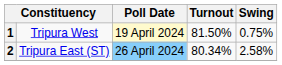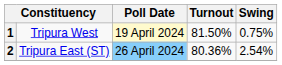 <table class="wikitable sortable" style="text-align:center;">
 <tr>
 <th colspan="2">Constituency</th>
 <th>Poll Date</th>
 <th>Turnout</th>
 <th>Swing</th>
 </tr>
 <tr>
 <th>1</th>
 <td><a href='#'>Tripura West</a></td>
 <td bgcolor=#FFFACD>19 April 2024</td>
 <td>81.50%</td>
 <td>0.75%</td>
 </tr>
 <tr>
 <th>2</th>
 <td><a href='#'>Tripura East (ST)</a></td>
 <td bgcolor=#87CEFA>26 April 2024</td>
-<td>80.34%</td>
-<td>2.58%</td>
+<td>80.36%</td>
+<td>2.54%</td>
 </tr>
 <tr>
 </tr>
 </table>
